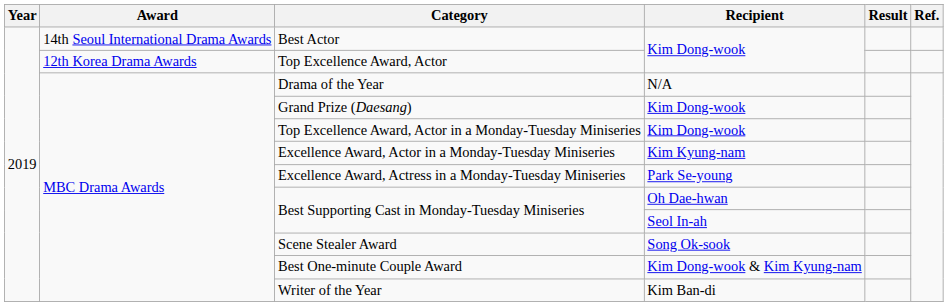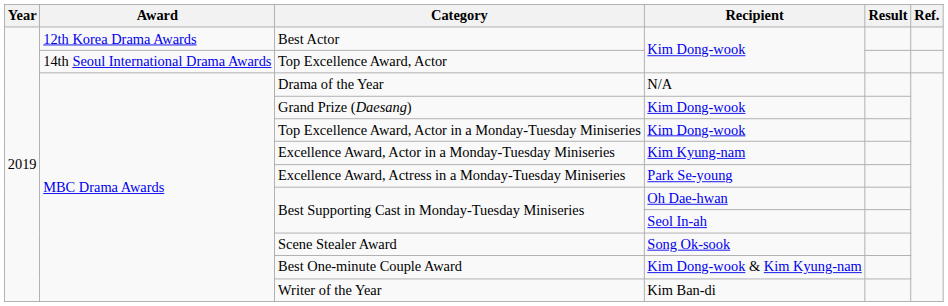 <table class="wikitable">
 <tr>
 <th>Year</th>
 <th>Award</th>
 <th>Category</th>
 <th>Recipient</th>
 <th>Result</th>
 <th>Ref.</th>
 </tr>
 <tr>
 <td rowspan="12">2019</td>
-<td>14th <a href='#'>Seoul International Drama Awards</a></td>
+<td><a href='#'>12th Korea Drama Awards</a></td>
 <td>Best Actor</td>
 <td rowspan=2><a href='#'>Kim Dong-wook</a></td>
 <td></td>
 <td></td>
 </tr>
 <tr>
-<td><a href='#'>12th Korea Drama Awards</a></td>
+<td>14th <a href='#'>Seoul International Drama Awards</a></td>
 <td>Top Excellence Award, Actor</td>
 <td></td>
 <td></td>
 </tr>
 <tr>
 <td rowspan="10"><a href='#'>MBC Drama Awards</a></td>
 <td>Drama of the Year</td>
 <td>N/A</td>
 <td></td>
 <td rowspan="10"></td>
 </tr>
 <tr>
 <td>Grand Prize (<em>Daesang</em>)</td>
 <td><a href='#'>Kim Dong-wook</a></td>
 <td></td>
 </tr>
 <tr>
 <td>Top Excellence Award, Actor in a Monday-Tuesday Miniseries</td>
 <td><a href='#'>Kim Dong-wook</a></td>
 <td></td>
 </tr>
 <tr>
 <td>Excellence Award, Actor in a Monday-Tuesday Miniseries</td>
 <td><a href='#'>Kim Kyung-nam</a></td>
 <td></td>
 </tr>
 <tr>
 <td>Excellence Award, Actress in a Monday-Tuesday Miniseries</td>
 <td><a href='#'>Park Se-young</a></td>
 <td></td>
 </tr>
 <tr>
 <td rowspan="2">Best Supporting Cast in Monday-Tuesday Miniseries</td>
 <td><a href='#'>Oh Dae-hwan</a></td>
 <td></td>
 </tr>
 <tr>
 <td><a href='#'>Seol In-ah</a></td>
 <td></td>
 </tr>
 <tr>
 <td>Scene Stealer Award</td>
 <td><a href='#'>Song Ok-sook</a></td>
 <td></td>
 </tr>
 <tr>
 <td>Best One-minute Couple Award</td>
 <td><a href='#'>Kim Dong-wook</a> & <a href='#'>Kim Kyung-nam</a></td>
 <td></td>
 </tr>
 <tr>
 <td>Writer of the Year</td>
 <td>Kim Ban-di</td>
 <td></td>
 </tr>
 </table>
